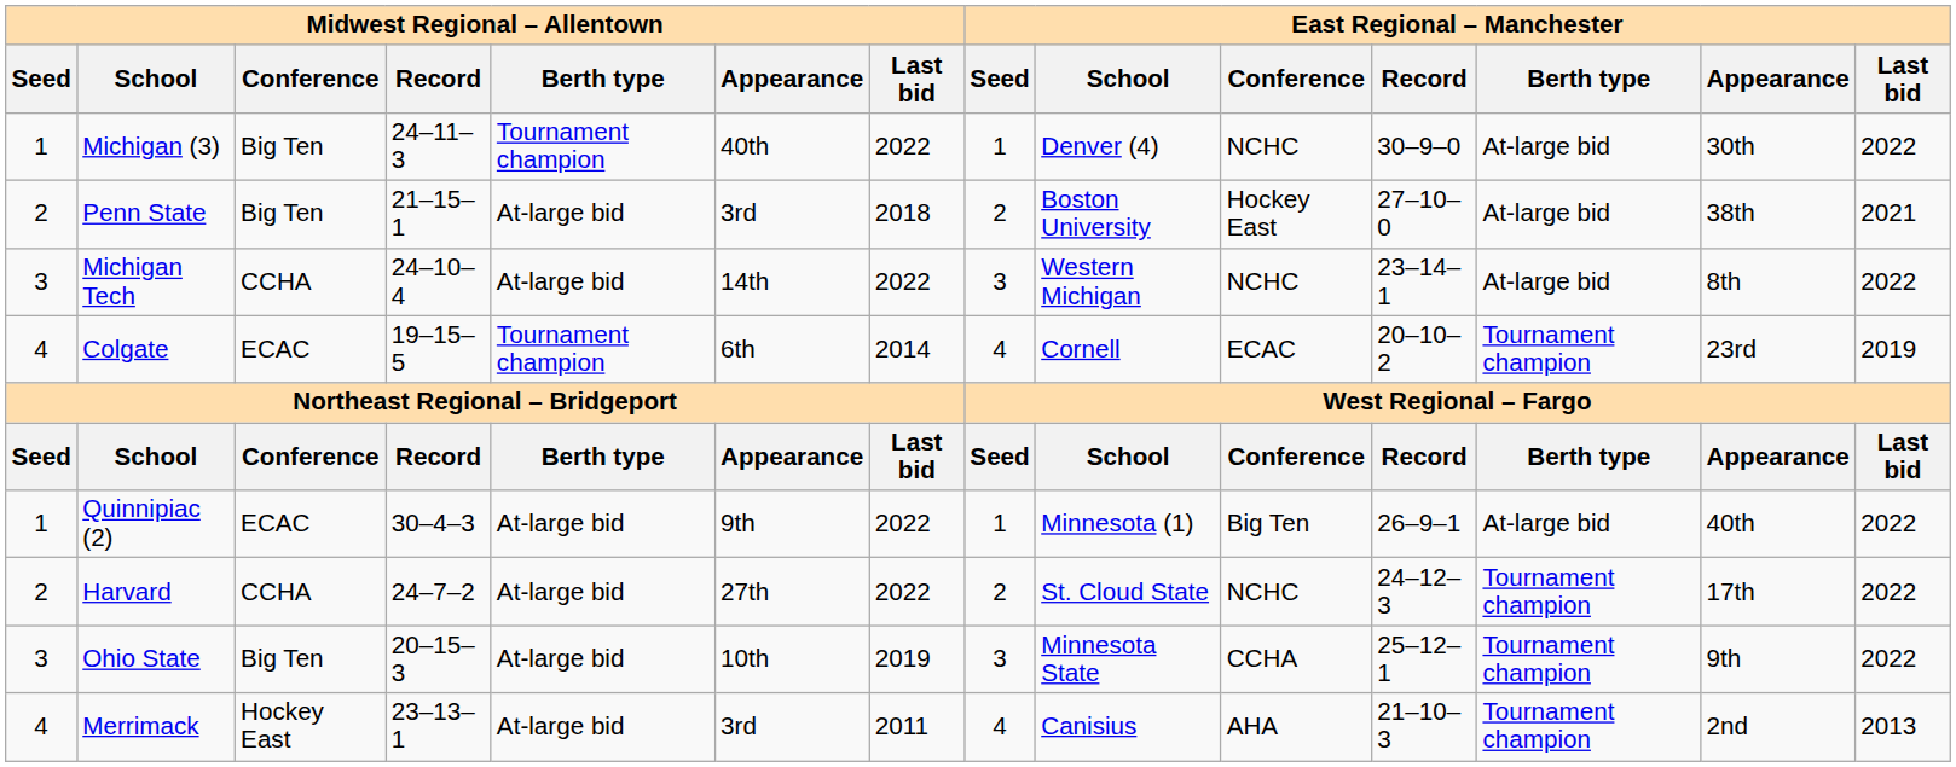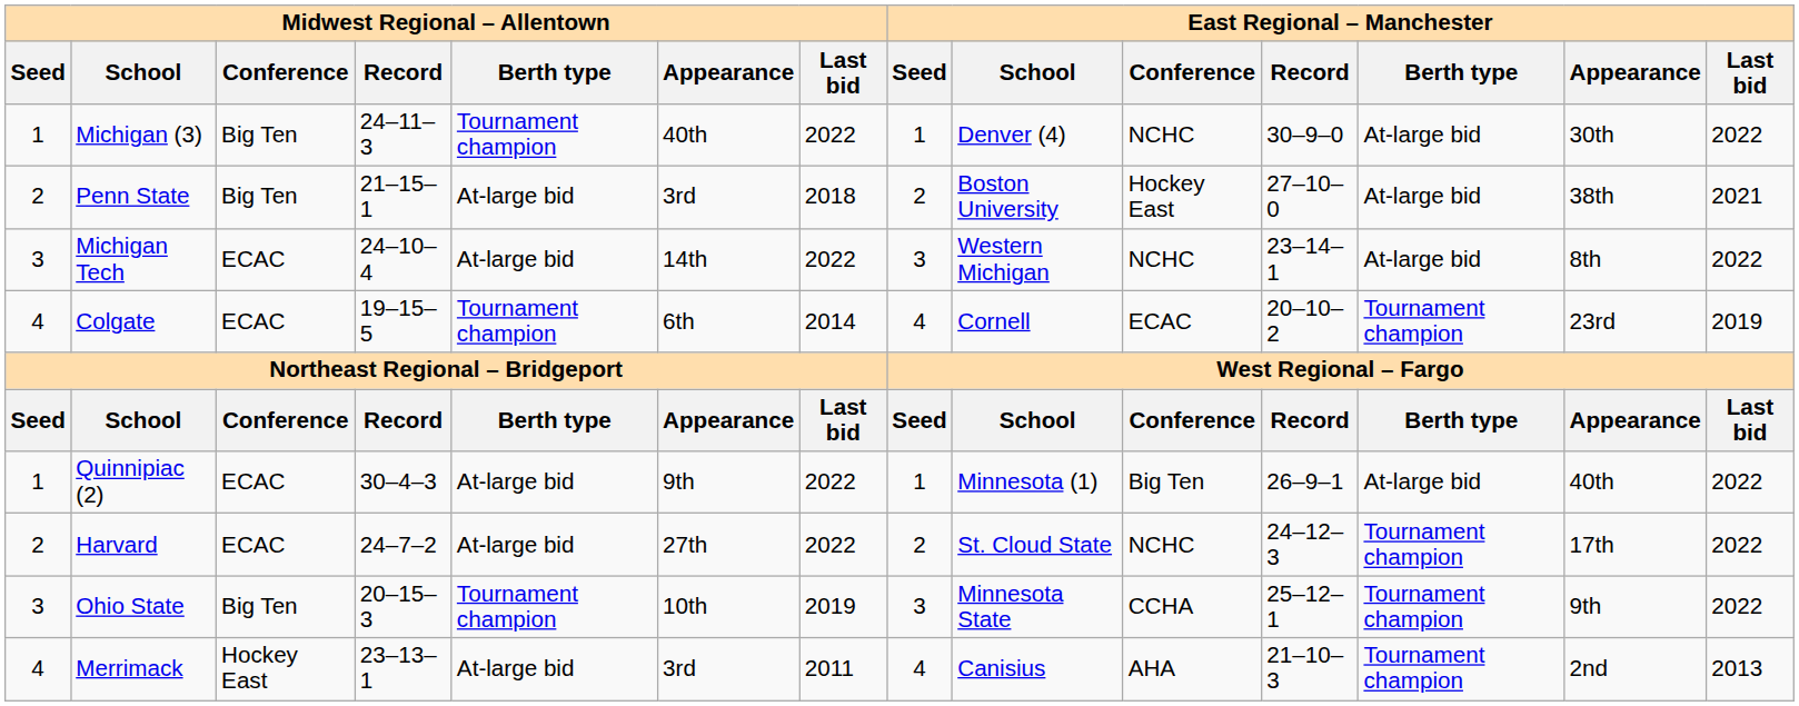 <table class="wikitable">
 <tr>
 <th colspan="7" style="background:#ffdead;">Midwest Regional – Allentown</th>
 <th colspan="7" style="background:#ffdead;">East Regional – Manchester</th>
 </tr>
 <tr>
 <th>Seed</th>
 <th>School</th>
 <th>Conference</th>
 <th>Record</th>
 <th>Berth type</th>
 <th>Appearance</th>
 <th>Last bid</th>
 <th>Seed</th>
 <th>School</th>
 <th>Conference</th>
 <th>Record</th>
 <th>Berth type</th>
 <th>Appearance</th>
 <th>Last bid</th>
 </tr>
 <tr>
 <td align=center>1</td>
 <td><a href='#'>Michigan</a> (3)</td>
 <td>Big Ten</td>
 <td>24–11–3</td>
 <td><a href='#'>Tournament champion</a></td>
 <td>40th</td>
 <td>2022</td>
 <td align=center>1</td>
 <td><a href='#'>Denver</a> (4)</td>
 <td>NCHC</td>
 <td>30–9–0</td>
 <td>At-large bid</td>
 <td>30th</td>
 <td>2022</td>
 </tr>
 <tr>
 <td align=center>2</td>
 <td><a href='#'>Penn State</a></td>
 <td>Big Ten</td>
 <td>21–15–1</td>
 <td>At-large bid</td>
 <td>3rd</td>
 <td>2018</td>
 <td align=center>2</td>
 <td><a href='#'>Boston University</a></td>
 <td>Hockey East</td>
 <td>27–10–0</td>
 <td>At-large bid</td>
 <td>38th</td>
 <td>2021</td>
 </tr>
 <tr>
 <td align=center>3</td>
 <td><a href='#'>Michigan Tech</a></td>
-<td>CCHA</td>
+<td>ECAC</td>
 <td>24–10–4</td>
 <td>At-large bid</td>
 <td>14th</td>
 <td>2022</td>
 <td align=center>3</td>
 <td><a href='#'>Western Michigan</a></td>
 <td>NCHC</td>
 <td>23–14–1</td>
 <td>At-large bid</td>
 <td>8th</td>
 <td>2022</td>
 </tr>
 <tr>
 <td align=center>4</td>
 <td><a href='#'>Colgate</a></td>
 <td>ECAC</td>
 <td>19–15–5</td>
 <td><a href='#'>Tournament champion</a></td>
 <td>6th</td>
 <td>2014</td>
 <td align=center>4</td>
 <td><a href='#'>Cornell</a></td>
 <td>ECAC</td>
 <td>20–10–2</td>
 <td><a href='#'>Tournament champion</a></td>
 <td>23rd</td>
 <td>2019</td>
 </tr>
 <tr>
 <th colspan="7" style="background:#ffdead;">Northeast Regional – Bridgeport</th>
 <th colspan="7" style="background:#ffdead;">West Regional – Fargo</th>
 </tr>
 <tr>
 <th>Seed</th>
 <th>School</th>
 <th>Conference</th>
 <th>Record</th>
 <th>Berth type</th>
 <th>Appearance</th>
 <th>Last bid</th>
 <th>Seed</th>
 <th>School</th>
 <th>Conference</th>
 <th>Record</th>
 <th>Berth type</th>
 <th>Appearance</th>
 <th>Last bid</th>
 </tr>
 <tr>
 <td align=center>1</td>
 <td><a href='#'>Quinnipiac</a> (2)</td>
 <td>ECAC</td>
 <td>30–4–3</td>
 <td>At-large bid</td>
 <td>9th</td>
 <td>2022</td>
 <td align=center>1</td>
 <td><a href='#'>Minnesota</a> (1)</td>
 <td>Big Ten</td>
 <td>26–9–1</td>
 <td>At-large bid</td>
 <td>40th</td>
 <td>2022</td>
 </tr>
 <tr>
 <td align=center>2</td>
 <td><a href='#'>Harvard</a></td>
-<td>CCHA</td>
+<td>ECAC</td>
 <td>24–7–2</td>
 <td>At-large bid</td>
 <td>27th</td>
 <td>2022</td>
 <td align=center>2</td>
 <td><a href='#'>St. Cloud State</a></td>
 <td>NCHC</td>
 <td>24–12–3</td>
 <td><a href='#'>Tournament champion</a></td>
 <td>17th</td>
 <td>2022</td>
 </tr>
 <tr>
 <td align=center>3</td>
 <td><a href='#'>Ohio State</a></td>
 <td>Big Ten</td>
 <td>20–15–3</td>
-<td>At-large bid</td>
+<td><a href='#'>Tournament champion</a></td>
 <td>10th</td>
 <td>2019</td>
 <td align=center>3</td>
 <td><a href='#'>Minnesota State</a></td>
 <td>CCHA</td>
 <td>25–12–1</td>
 <td><a href='#'>Tournament champion</a></td>
 <td>9th</td>
 <td>2022</td>
 </tr>
 <tr>
 <td align=center>4</td>
 <td><a href='#'>Merrimack</a></td>
 <td>Hockey East</td>
 <td>23–13–1</td>
 <td>At-large bid</td>
 <td>3rd</td>
 <td>2011</td>
 <td align=center>4</td>
 <td><a href='#'>Canisius</a></td>
 <td>AHA</td>
 <td>21–10–3</td>
 <td><a href='#'>Tournament champion</a></td>
 <td>2nd</td>
 <td>2013</td>
 </tr>
 </table>
